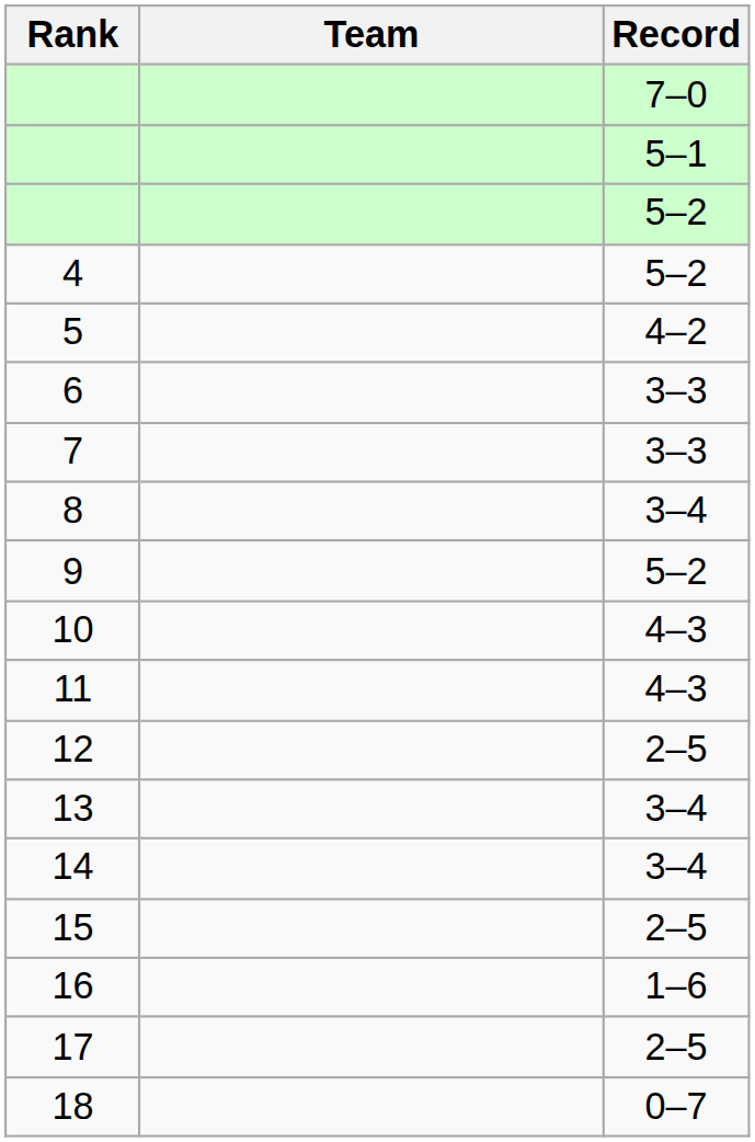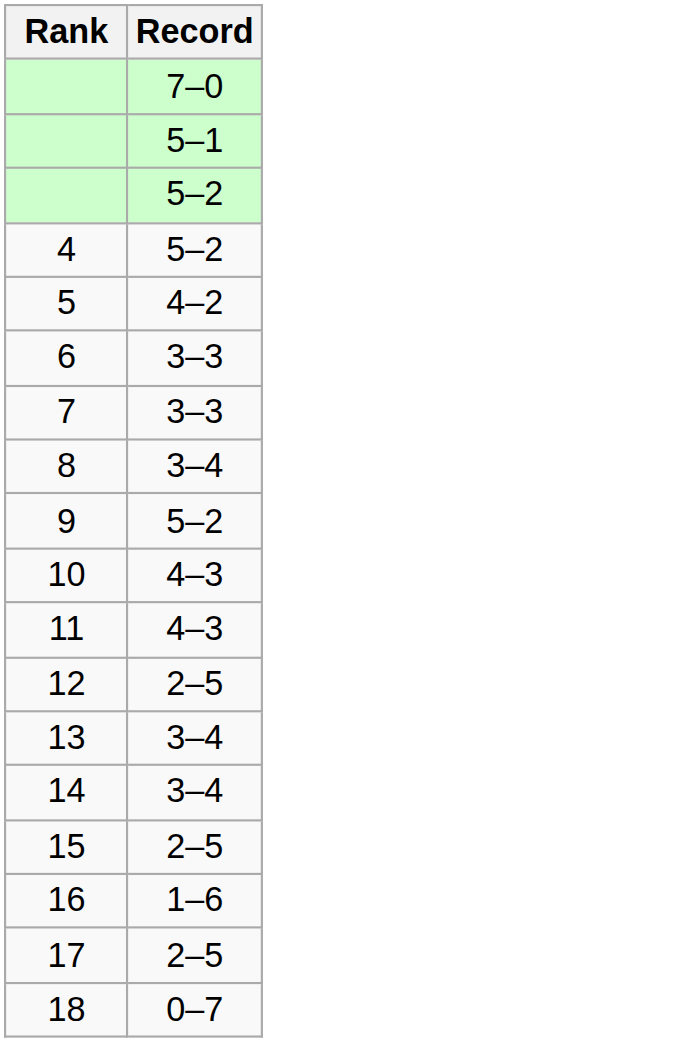 <table class="wikitable" style="text-align: center">
 <tr>
 <th width=50>Rank</th>
-<th width=190>Team</th>
 <th>Record</th>
 </tr>
 <tr bgcolor=#ccffcc>
 <td></td>
-<td align=left></td>
 <td>7–0</td>
 </tr>
 <tr bgcolor=#ccffcc>
 <td></td>
-<td align=left></td>
 <td>5–1</td>
 </tr>
 <tr bgcolor=#ccffcc>
 <td></td>
-<td align=left></td>
 <td>5–2</td>
 </tr>
 <tr>
 <td>4</td>
-<td align=left></td>
 <td>5–2</td>
 </tr>
 <tr>
 <td>5</td>
-<td align=left></td>
 <td>4–2</td>
 </tr>
 <tr>
 <td>6</td>
-<td align=left></td>
 <td>3–3</td>
 </tr>
 <tr>
 <td>7</td>
-<td align=left></td>
 <td>3–3</td>
 </tr>
 <tr>
 <td>8</td>
-<td align=left></td>
 <td>3–4</td>
 </tr>
 <tr>
 <td>9</td>
-<td align=left></td>
 <td>5–2</td>
 </tr>
 <tr>
 <td>10</td>
-<td align=left></td>
 <td>4–3</td>
 </tr>
 <tr>
 <td>11</td>
-<td align=left></td>
 <td>4–3</td>
 </tr>
 <tr>
 <td>12</td>
-<td align=left></td>
 <td>2–5</td>
 </tr>
 <tr>
 <td>13</td>
-<td align=left></td>
 <td>3–4</td>
 </tr>
 <tr>
 <td>14</td>
-<td align=left></td>
 <td>3–4</td>
 </tr>
 <tr>
 <td>15</td>
-<td align=left></td>
 <td>2–5</td>
 </tr>
 <tr>
 <td>16</td>
-<td align=left></td>
 <td>1–6</td>
 </tr>
 <tr>
 <td>17</td>
-<td align=left></td>
 <td>2–5</td>
 </tr>
 <tr>
 <td>18</td>
-<td align=left></td>
 <td>0–7</td>
 </tr>
 </table>
